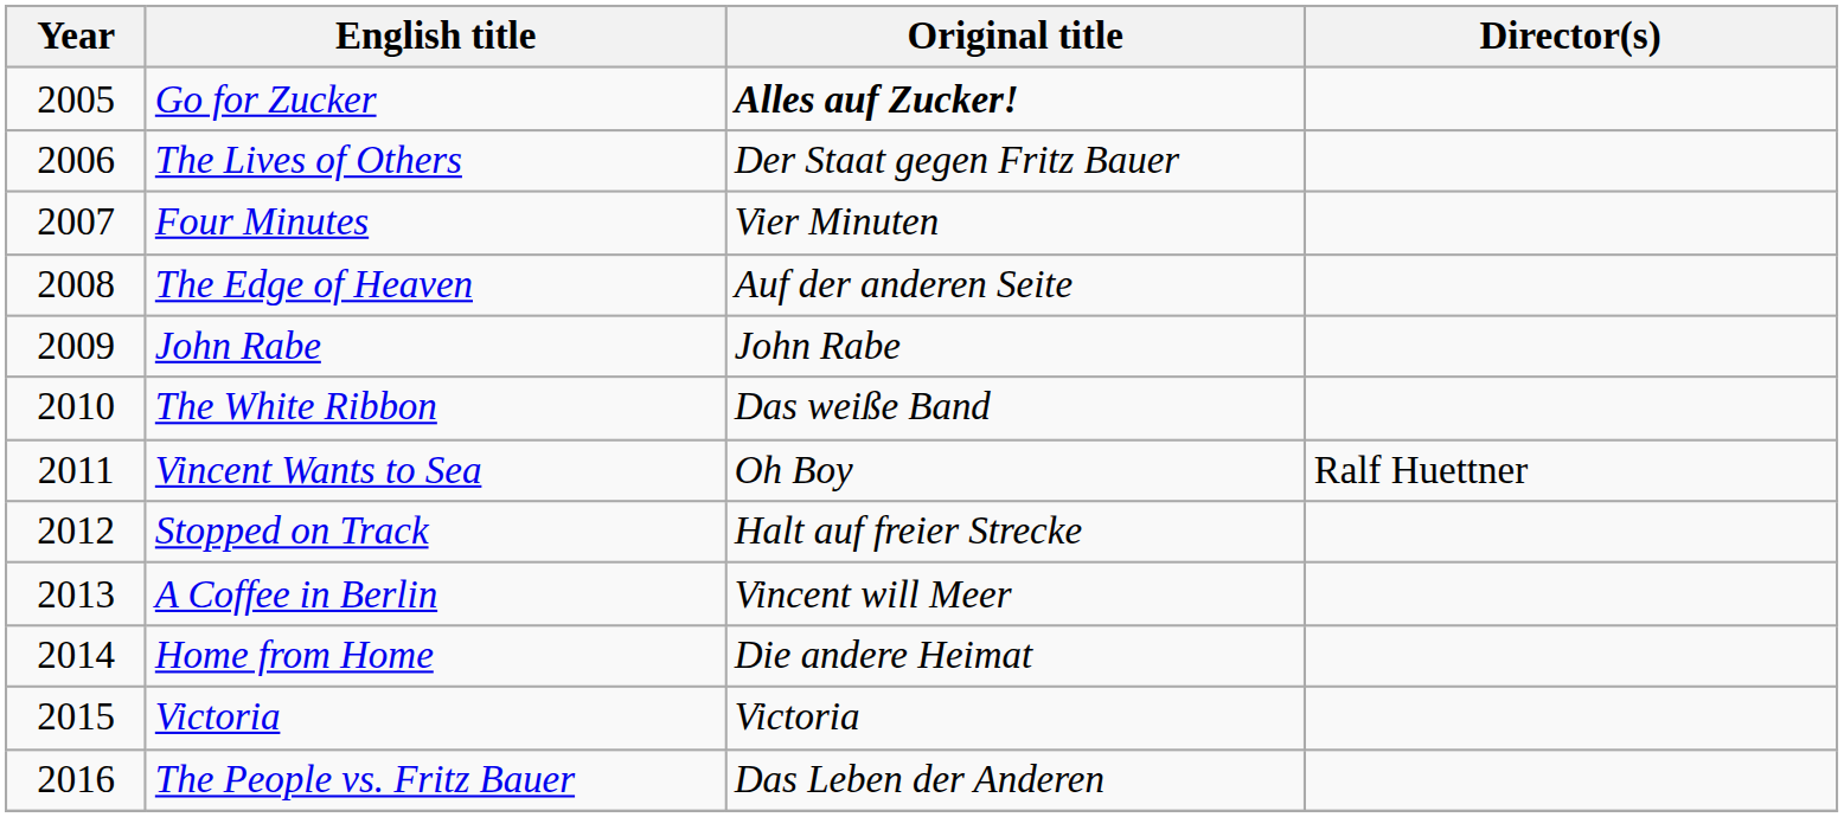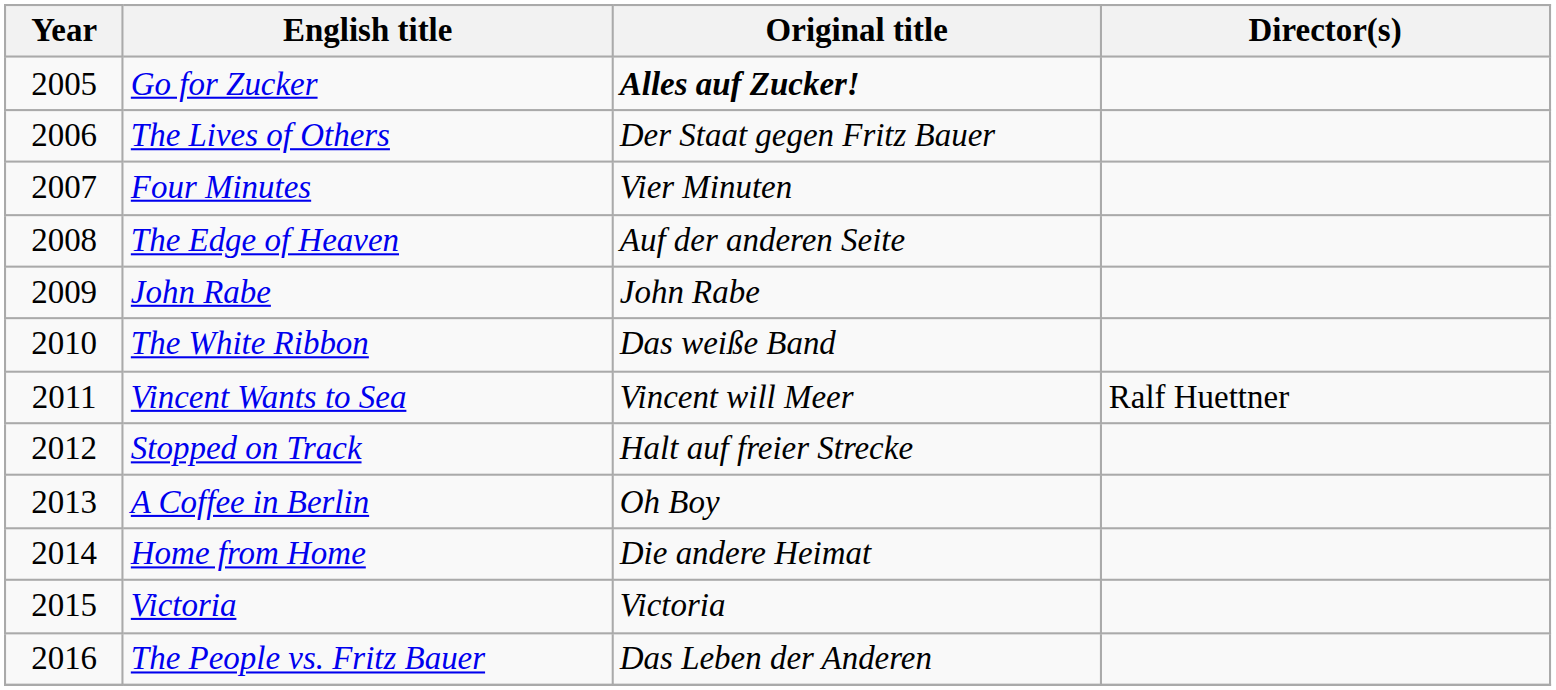 <table class="wikitable sortable">
 <tr>
 <th width="50"><strong>Year</strong></th>
 <th width="230"><strong>English title</strong></th>
 <th width="230"><strong>Original title</strong></th>
 <th width="210"><strong>Director(s)</strong></th>
 </tr>
 <tr>
 <td style="text-align:center;">2005</td>
 <td><em><a href='#'>Go for Zucker</a></em></td>
 <td><strong><em>Alles auf Zucker!</em></strong></td>
 <td></td>
 </tr>
 <tr>
 <td style="text-align:center;">2006</td>
 <td><em><a href='#'>The Lives of Others</a></em></td>
 <td><em>Der Staat gegen Fritz Bauer</em></td>
 <td></td>
 </tr>
 <tr>
 <td style="text-align:center;">2007</td>
 <td><em><a href='#'>Four Minutes</a></em></td>
 <td><em>Vier Minuten</em></td>
 <td></td>
 </tr>
 <tr>
 <td style="text-align:center;">2008</td>
 <td><em><a href='#'>The Edge of Heaven</a></em></td>
 <td><em>Auf der anderen Seite</em></td>
 <td></td>
 </tr>
 <tr>
 <td style="text-align:center;">2009</td>
 <td><em><a href='#'>John Rabe</a></em></td>
 <td><em>John Rabe</em></td>
 <td></td>
 </tr>
 <tr>
 <td style="text-align:center;">2010</td>
 <td><em><a href='#'>The White Ribbon</a></em></td>
 <td><em>Das weiße Band</em></td>
 <td></td>
 </tr>
 <tr>
 <td style="text-align:center;">2011</td>
 <td><em><a href='#'>Vincent Wants to Sea</a></em></td>
-<td><em>Oh Boy</em></td>
+<td><em>Vincent will Meer</em></td>
 <td>Ralf Huettner</td>
 </tr>
 <tr>
 <td style="text-align:center;">2012</td>
 <td><em><a href='#'>Stopped on Track</a></em></td>
 <td><em>Halt auf freier Strecke</em></td>
 <td></td>
 </tr>
 <tr>
 <td style="text-align:center;">2013</td>
 <td><em><a href='#'>A Coffee in Berlin</a></em></td>
-<td><em>Vincent will Meer</em></td>
+<td><em>Oh Boy</em></td>
 <td></td>
 </tr>
 <tr>
 <td style="text-align:center;">2014</td>
 <td><em><a href='#'>Home from Home</a></em></td>
 <td><em>Die andere Heimat</em></td>
 <td></td>
 </tr>
 <tr>
 <td style="text-align:center;">2015</td>
 <td><em><a href='#'>Victoria</a></em></td>
 <td><em>Victoria</em></td>
 <td></td>
 </tr>
 <tr>
 <td style="text-align:center;">2016</td>
 <td><em><a href='#'>The People vs. Fritz Bauer</a></em></td>
 <td><em>Das Leben der Anderen</em></td>
 <td></td>
 </tr>
 <tr>
 </tr>
 </table>
